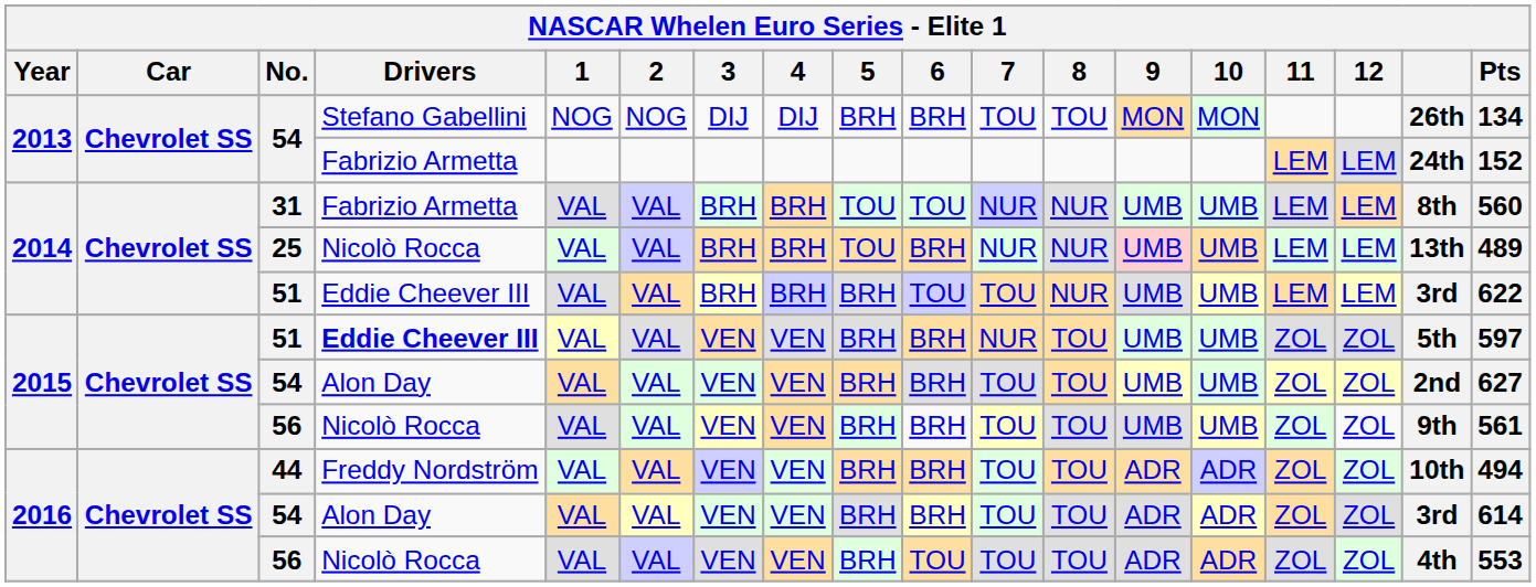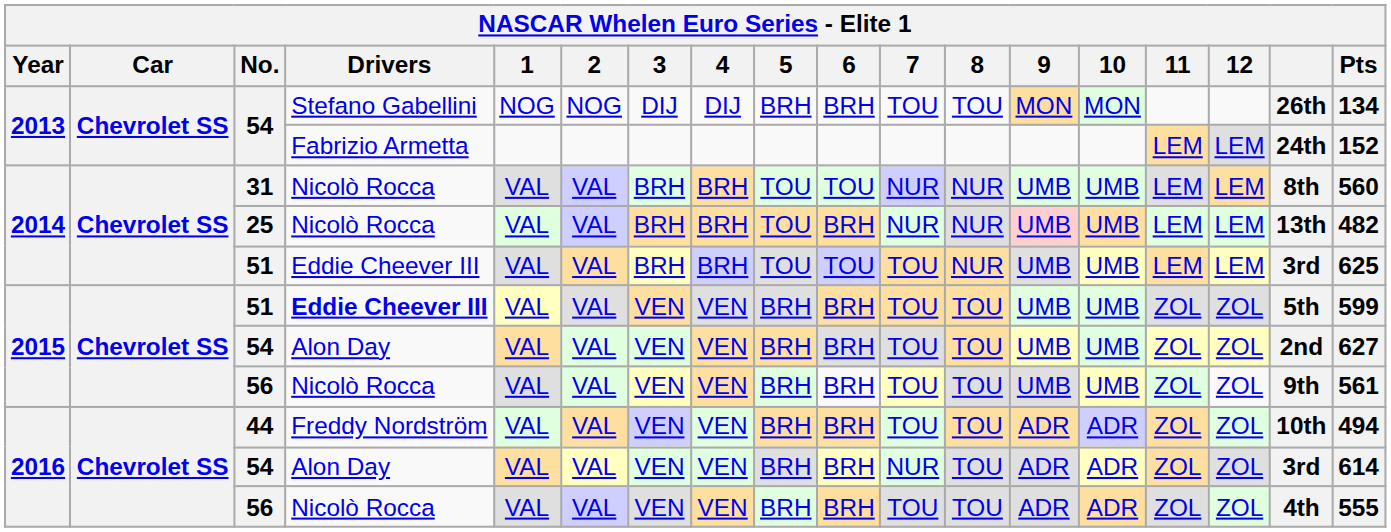 <table class="wikitable collapsible collapsed" style="text-align:center; font-size:75%">
 <tr>
 <th colspan=18><a href='#'>NASCAR Whelen Euro Series</a> - Elite 1</th>
 </tr>
 <tr>
 <th>Year</th>
 <th>Car</th>
 <th>No.</th>
 <th>Drivers</th>
 <th>1</th>
 <th>2</th>
 <th>3</th>
 <th>4</th>
 <th>5</th>
 <th>6</th>
 <th>7</th>
 <th>8</th>
 <th>9</th>
 <th>10</th>
 <th>11</th>
 <th>12</th>
 <th></th>
 <th>Pts</th>
 </tr>
 <tr>
 <th rowspan=2><a href='#'>2013</a></th>
 <th rowspan=2><a href='#'>Chevrolet SS</a></th>
 <th rowspan=2>54</th>
 <td align="left"> <a href='#'>Stefano Gabellini</a></td>
 <td><a href='#'>NOG</a></td>
 <td><a href='#'>NOG</a></td>
 <td><a href='#'>DIJ</a></td>
 <td><a href='#'>DIJ</a></td>
 <td><a href='#'>BRH</a></td>
 <td><a href='#'>BRH</a></td>
 <td><a href='#'>TOU</a></td>
 <td><a href='#'>TOU</a></td>
 <td style="background-color:#FFDF9F"><a href='#'>MON</a><br></td>
 <td style="background-color:#DFFFDF"><a href='#'>MON</a><br></td>
 <td></td>
 <td></td>
 <th>26th</th>
 <th>134</th>
 </tr>
 <tr>
 <td align="left"> <a href='#'>Fabrizio Armetta</a></td>
 <td></td>
 <td></td>
 <td></td>
 <td></td>
 <td></td>
 <td></td>
 <td></td>
 <td></td>
 <td></td>
 <td></td>
 <td style="background-color:#FFDF9F"><a href='#'>LEM</a><br></td>
 <td style="background-color:#DFDFDF"><a href='#'>LEM</a><br></td>
 <th>24th</th>
 <th>152</th>
 </tr>
 <tr>
 <th rowspan=3><a href='#'>2014</a></th>
 <th rowspan=3><a href='#'>Chevrolet SS</a></th>
 <th>31</th>
-<td align="left"> <a href='#'>Fabrizio Armetta</a></td>
+<td align="left"> <a href='#'>Nicolò Rocca</a></td>
 <td style="background-color:#DFDFDF"><a href='#'>VAL</a><br></td>
 <td style="background-color:#CFCFFF"><a href='#'>VAL</a><br></td>
 <td style="background-color:#DFFFDF"><a href='#'>BRH</a><br></td>
 <td style="background-color:#FFDF9F"><a href='#'>BRH</a><br></td>
 <td style="background-color:#DFFFDF"><a href='#'>TOU</a><br></td>
 <td style="background-color:#DFFFDF"><a href='#'>TOU</a><br></td>
 <td style="background-color:#CFCFFF"><a href='#'>NUR</a><br></td>
 <td style="background-color:#DFDFDF"><a href='#'>NUR</a><br></td>
 <td style="background-color:#DFFFDF"><a href='#'>UMB</a><br></td>
 <td style="background-color:#DFFFDF"><a href='#'>UMB</a><br></td>
 <td style="background-color:#DFDFDF"><a href='#'>LEM</a><br></td>
 <td style="background-color:#FFDF9F"><a href='#'>LEM</a><br></td>
 <th>8th</th>
 <th>560</th>
 </tr>
 <tr>
 <th>25</th>
 <td align="left"> <a href='#'>Nicolò Rocca</a></td>
 <td style="background-color:#DFFFDF"><a href='#'>VAL</a><br></td>
 <td style="background-color:#CFCFFF"><a href='#'>VAL</a><br></td>
 <td style="background-color:#FFDF9F"><a href='#'>BRH</a><br></td>
 <td style="background-color:#FFDF9F"><a href='#'>BRH</a><br></td>
 <td style="background-color:#FFDF9F"><a href='#'>TOU</a><br></td>
 <td style="background-color:#FFDF9F"><a href='#'>BRH</a><br></td>
 <td style="background-color:#DFFFDF"><a href='#'>NUR</a><br></td>
 <td style="background-color:#DFDFDF"><a href='#'>NUR</a><br></td>
 <td style="background-color:#FFCFCF"><a href='#'>UMB</a><br></td>
 <td style="background-color:#FFDF9F"><a href='#'>UMB</a><br></td>
 <td style="background-color:#DFFFDF"><a href='#'>LEM</a><br></td>
 <td style="background-color:#DFFFDF"><a href='#'>LEM</a><br></td>
 <th>13th</th>
-<th>489</th>
+<th>482</th>
 </tr>
 <tr>
 <th>51</th>
 <td align="left"> <a href='#'>Eddie Cheever III</a></td>
 <td style="background-color:#DFDFDF"><a href='#'>VAL</a><br></td>
 <td style="background-color:#FFDF9F"><a href='#'>VAL</a><br></td>
 <td style="background-color:#FFFFBF"><a href='#'>BRH</a><br></td>
 <td style="background-color:#CFCFFF"><a href='#'>BRH</a><br></td>
-<td style="background-color:#DFDFDF"><a href='#'>BRH</a><br></td>
+<td style="background-color:#DFDFDF"><a href='#'>TOU</a><br></td>
 <td style="background-color:#CFCFFF"><a href='#'>TOU</a><br></td>
 <td style="background-color:#FFDF9F"><a href='#'>TOU</a><br></td>
 <td style="background-color:#FFDF9F"><a href='#'>NUR</a><br></td>
 <td style="background-color:#DFDFDF"><a href='#'>UMB</a><br></td>
 <td style="background-color:#FFFFBF"><a href='#'>UMB</a><br></td>
 <td style="background-color:#FFDF9F"><a href='#'>LEM</a><br></td>
 <td style="background-color:#FFFFBF"><a href='#'>LEM</a><br></td>
 <th>3rd</th>
-<th>622</th>
+<th>625</th>
 </tr>
 <tr>
 <th rowspan=3><a href='#'>2015</a></th>
 <th rowspan=3><a href='#'>Chevrolet SS</a></th>
 <th>51</th>
 <td align="left"><strong> <a href='#'>Eddie Cheever III</a></strong></td>
 <td style="background-color:#FFFFBF"><a href='#'>VAL</a><br></td>
 <td style="background-color:#DFDFDF"><a href='#'>VAL</a><br></td>
 <td style="background-color:#FFDF9F"><a href='#'>VEN</a><br></td>
 <td style="background-color:#DFDFDF"><a href='#'>VEN</a><br></td>
 <td style="background-color:#DFDFDF"><a href='#'>BRH</a><br></td>
 <td style="background-color:#FFDF9F"><a href='#'>BRH</a><br></td>
-<td style="background-color:#FFDF9F"><a href='#'>NUR</a><br></td>
+<td style="background-color:#FFDF9F"><a href='#'>TOU</a><br></td>
 <td style="background-color:#FFDF9F"><a href='#'>TOU</a><br></td>
 <td style="background-color:#DFFFDF"><a href='#'>UMB</a><br></td>
 <td style="background-color:#DFFFDF"><a href='#'>UMB</a><br></td>
 <td style="background-color:#DFDFDF"><a href='#'>ZOL</a><br></td>
 <td style="background-color:#DFDFDF"><a href='#'>ZOL</a><br></td>
 <th>5th</th>
-<th>597</th>
+<th>599</th>
 </tr>
 <tr>
 <th>54</th>
 <td align="left"> <a href='#'>Alon Day</a></td>
 <td style="background-color:#FFDF9F"><a href='#'>VAL</a><br></td>
 <td style="background-color:#DFFFDF"><a href='#'>VAL</a><br></td>
 <td style="background-color:#DFFFDF"><a href='#'>VEN</a><br></td>
 <td style="background-color:#FFDF9F"><a href='#'>VEN</a><br></td>
 <td style="background-color:#FFDF9F"><a href='#'>BRH</a><br></td>
 <td style="background-color:#DFDFDF"><a href='#'>BRH</a><br></td>
 <td style="background-color:#DFDFDF"><a href='#'>TOU</a><br></td>
 <td style="background-color:#FFDF9F"><a href='#'>TOU</a><br></td>
 <td style="background-color:#FFFFBF"><a href='#'>UMB</a><br></td>
 <td style="background-color:#DFFFDF"><a href='#'>UMB</a><br></td>
 <td style="background-color:#FFFFBF"><a href='#'>ZOL</a><br></td>
 <td style="background-color:#FFFFBF"><a href='#'>ZOL</a><br></td>
 <th>2nd</th>
 <th>627</th>
 </tr>
 <tr>
 <th>56</th>
 <td align="left"> <a href='#'>Nicolò Rocca</a></td>
 <td style="background-color:#DFDFDF"><a href='#'>VAL</a><br></td>
 <td style="background-color:#DFFFDF"><a href='#'>VAL</a><br></td>
 <td style="background-color:#FFFFBF"><a href='#'>VEN</a><br></td>
 <td style="background-color:#FFDF9F"><a href='#'>VEN</a><br></td>
 <td style="background-color:#DFFFDF"><a href='#'>BRH</a><br></td>
 <td><a href='#'>BRH</a><br></td>
 <td style="background-color:#FFFFBF"><a href='#'>TOU</a><br></td>
 <td style="background-color:#DFDFDF"><a href='#'>TOU</a><br></td>
 <td style="background-color:#DFDFDF"><a href='#'>UMB</a><br></td>
 <td style="background-color:#FFFFBF"><a href='#'>UMB</a><br></td>
 <td style="background-color:#DFFFDF"><a href='#'>ZOL</a><br></td>
 <td><a href='#'>ZOL</a><br></td>
 <th>9th</th>
 <th>561</th>
 </tr>
 <tr>
 <th rowspan=3><a href='#'>2016</a></th>
 <th rowspan=3><a href='#'>Chevrolet SS</a></th>
 <th>44</th>
 <td align="left"> <a href='#'>Freddy Nordström</a></td>
 <td style="background-color:#DFFFDF"><a href='#'>VAL</a><br></td>
 <td style="background-color:#FFDF9F"><a href='#'>VAL</a><br></td>
 <td style="background-color:#CFCFFF"><a href='#'>VEN</a><br></td>
 <td style="background-color:#DFFFDF"><a href='#'>VEN</a><br></td>
 <td style="background-color:#FFDF9F"><a href='#'>BRH</a><br></td>
 <td style="background-color:#FFDF9F"><a href='#'>BRH</a><br></td>
 <td style="background-color:#DFFFDF"><a href='#'>TOU</a><br></td>
 <td style="background-color:#FFDF9F"><a href='#'>TOU</a><br></td>
 <td style="background-color:#FFDF9F"><a href='#'>ADR</a><br></td>
 <td style="background-color:#CFCFFF"><a href='#'>ADR</a><br></td>
 <td style="background-color:#FFDF9F"><a href='#'>ZOL</a><br></td>
 <td style="background-color:#DFFFDF"><a href='#'>ZOL</a><br></td>
 <th>10th</th>
 <th>494</th>
 </tr>
 <tr>
 <th>54</th>
 <td align="left"> <a href='#'>Alon Day</a></td>
 <td style="background-color:#FFDF9F"><a href='#'>VAL</a><br></td>
 <td style="background-color:#FFFFBF"><a href='#'>VAL</a><br></td>
 <td style="background-color:#DFFFDF"><a href='#'>VEN</a><br></td>
 <td style="background-color:#DFFFDF"><a href='#'>VEN</a><br></td>
 <td style="background-color:#DFDFDF"><a href='#'>BRH</a><br></td>
 <td style="background-color:#FFFFBF"><a href='#'>BRH</a><br></td>
-<td style="background-color:#DFFFDF"><a href='#'>TOU</a><br></td>
+<td style="background-color:#DFFFDF"><a href='#'>NUR</a><br></td>
 <td style="background-color:#DFDFDF"><a href='#'>TOU</a><br></td>
 <td style="background-color:#DFDFDF"><a href='#'>ADR</a><br></td>
 <td style="background-color:#FFFFBF"><a href='#'>ADR</a><br></td>
 <td style="background-color:#FFDF9F"><a href='#'>ZOL</a><br></td>
 <td style="background-color:#DFDFDF"><a href='#'>ZOL</a><br></td>
 <th>3rd</th>
 <th>614</th>
 </tr>
 <tr>
 <th>56</th>
 <td align="left"> <a href='#'>Nicolò Rocca</a></td>
 <td style="background-color:#DFDFDF"><a href='#'>VAL</a><br></td>
 <td style="background-color:#CFCFFF"><a href='#'>VAL</a><br></td>
 <td style="background-color:#DFDFDF"><a href='#'>VEN</a><br></td>
 <td style="background-color:#FFDF9F"><a href='#'>VEN</a><br></td>
 <td style="background-color:#DFFFDF"><a href='#'>BRH</a><br></td>
-<td style="background-color:#FFDF9F"><a href='#'>TOU</a><br></td>
+<td style="background-color:#FFDF9F"><a href='#'>BRH</a><br></td>
 <td style="background-color:#DFDFDF"><a href='#'>TOU</a><br></td>
 <td style="background-color:#DFDFDF"><a href='#'>TOU</a><br></td>
 <td style="background-color:#DFDFDF"><a href='#'>ADR</a><br></td>
 <td style="background-color:#FFDF9F"><a href='#'>ADR</a><br></td>
 <td style="background-color:#DFDFDF"><a href='#'>ZOL</a><br></td>
 <td style="background-color:#DFFFDF"><a href='#'>ZOL</a><br></td>
 <th>4th</th>
-<th>553</th>
+<th>555</th>
 </tr>
 </table>
